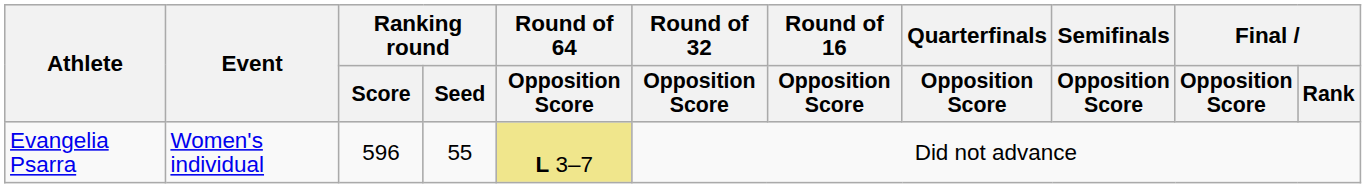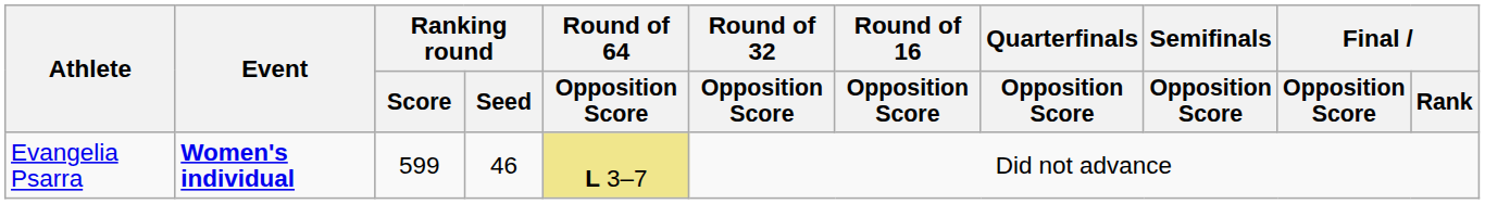 <table class="wikitable" style="font-size:90%">
 <tr>
 <th rowspan="2">Athlete</th>
 <th rowspan="2">Event</th>
 <th colspan="2">Ranking round</th>
 <th>Round of 64</th>
 <th>Round of 32</th>
 <th>Round of 16</th>
 <th>Quarterfinals</th>
 <th>Semifinals</th>
 <th colspan="2">Final / </th>
 </tr>
 <tr style="font-size:95%">
 <th>Score</th>
 <th>Seed</th>
 <th>Opposition<br>Score</th>
 <th>Opposition<br>Score</th>
 <th>Opposition<br>Score</th>
 <th>Opposition<br>Score</th>
 <th>Opposition<br>Score</th>
 <th>Opposition<br>Score</th>
 <th>Rank</th>
 </tr>
 <tr align=center>
 <td align=left><a href='#'>Evangelia Psarra</a></td>
-<td align=left><a href='#'>Women's individual</a></td>
-<td>596</td>
-<td>55</td>
+<td align=left><strong><a href='#'>Women's individual</a></strong></td>
+<td>599</td>
+<td>46</td>
 <td style="background: khaki;"><br><strong>L</strong> 3–7</td>
 <td colspan=6>Did not advance</td>
 </tr>
 </table>
